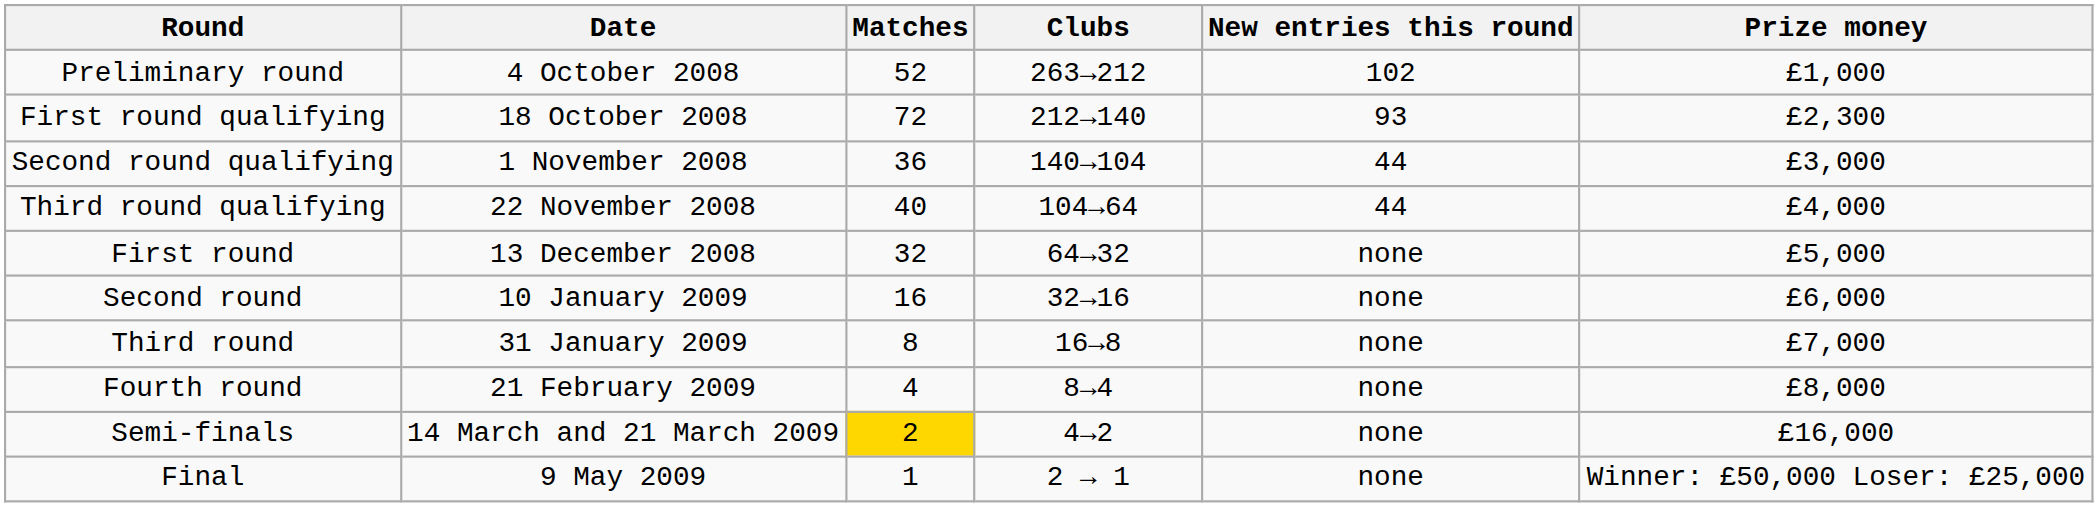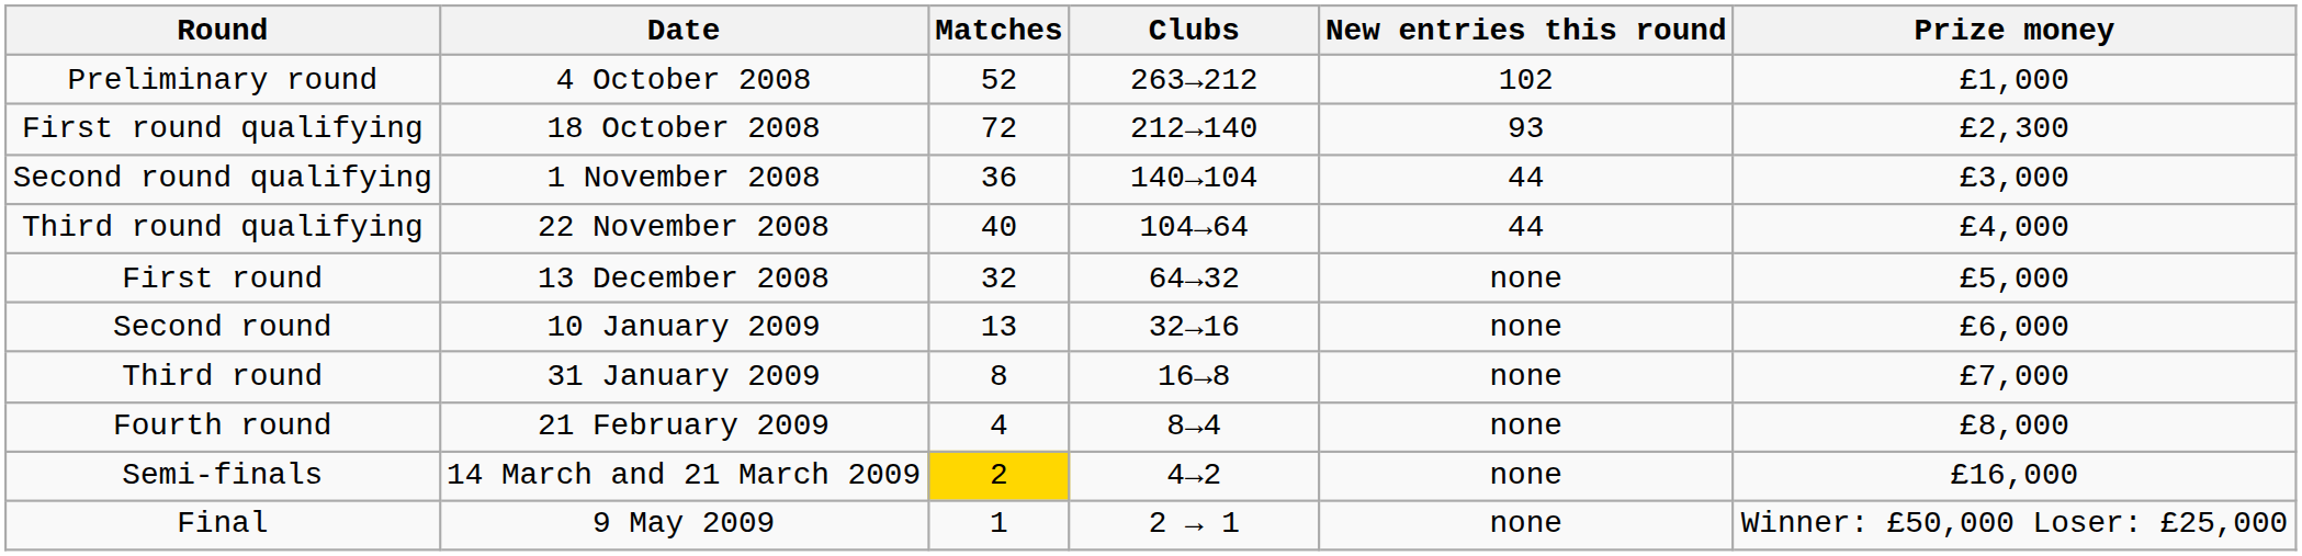 <table class="wikitable">
 <tr>
 <th>Round</th>
 <th>Date</th>
 <th>Matches</th>
 <th width=100>Clubs</th>
 <th>New entries this round</th>
 <th>Prize money</th>
 </tr>
 <tr align=center>
 <td>Preliminary round</td>
 <td>4 October 2008</td>
 <td>52</td>
 <td>263→212</td>
 <td>102</td>
 <td>£1,000</td>
 </tr>
 <tr align=center>
 <td>First round qualifying</td>
 <td>18 October 2008</td>
 <td>72</td>
 <td>212→140</td>
 <td>93</td>
 <td>£2,300</td>
 </tr>
 <tr align=center>
 <td>Second round qualifying</td>
 <td>1 November 2008</td>
 <td>36</td>
 <td>140→104</td>
 <td>44</td>
 <td>£3,000</td>
 </tr>
 <tr align=center>
 <td>Third round qualifying</td>
 <td>22 November 2008</td>
 <td>40</td>
 <td>104→64</td>
 <td>44</td>
 <td>£4,000</td>
 </tr>
 <tr align=center>
 <td>First round</td>
 <td>13 December 2008</td>
 <td>32</td>
 <td>64→32</td>
 <td>none</td>
 <td>£5,000</td>
 </tr>
 <tr align=center>
 <td>Second round</td>
 <td>10 January 2009</td>
-<td>16</td>
+<td>13</td>
 <td>32→16</td>
 <td>none</td>
 <td>£6,000</td>
 </tr>
 <tr align=center>
 <td>Third round</td>
 <td>31 January 2009</td>
 <td>8</td>
 <td>16→8</td>
 <td>none</td>
 <td>£7,000</td>
 </tr>
 <tr align=center>
 <td>Fourth round</td>
 <td>21 February 2009</td>
 <td>4</td>
 <td>8→4</td>
 <td>none</td>
 <td>£8,000</td>
 </tr>
 <tr align=center>
 <td>Semi-finals</td>
 <td>14 March and 21 March 2009</td>
 <td style="background: gold;">2</td>
 <td>4→2</td>
 <td>none</td>
 <td>£16,000</td>
 </tr>
 <tr align=center>
 <td>Final</td>
 <td>9 May 2009</td>
 <td>1</td>
 <td>2 → 1</td>
 <td>none</td>
 <td>Winner: £50,000	Loser: £25,000</td>
 </tr>
 </table>
